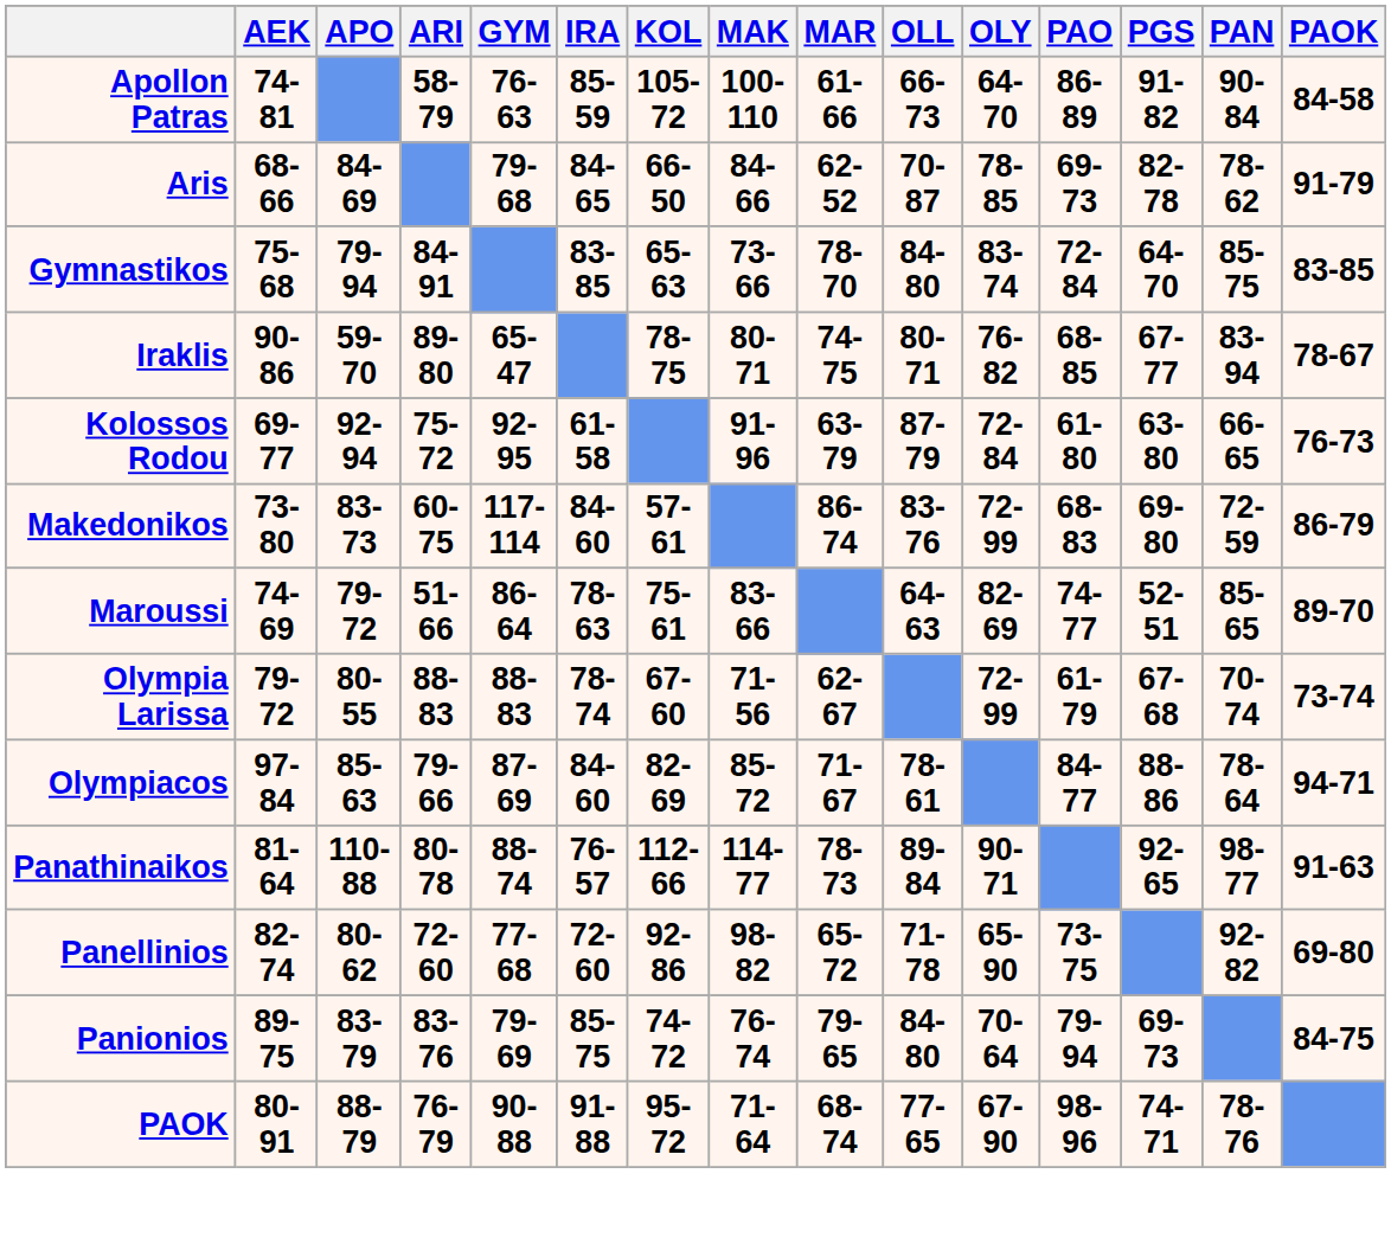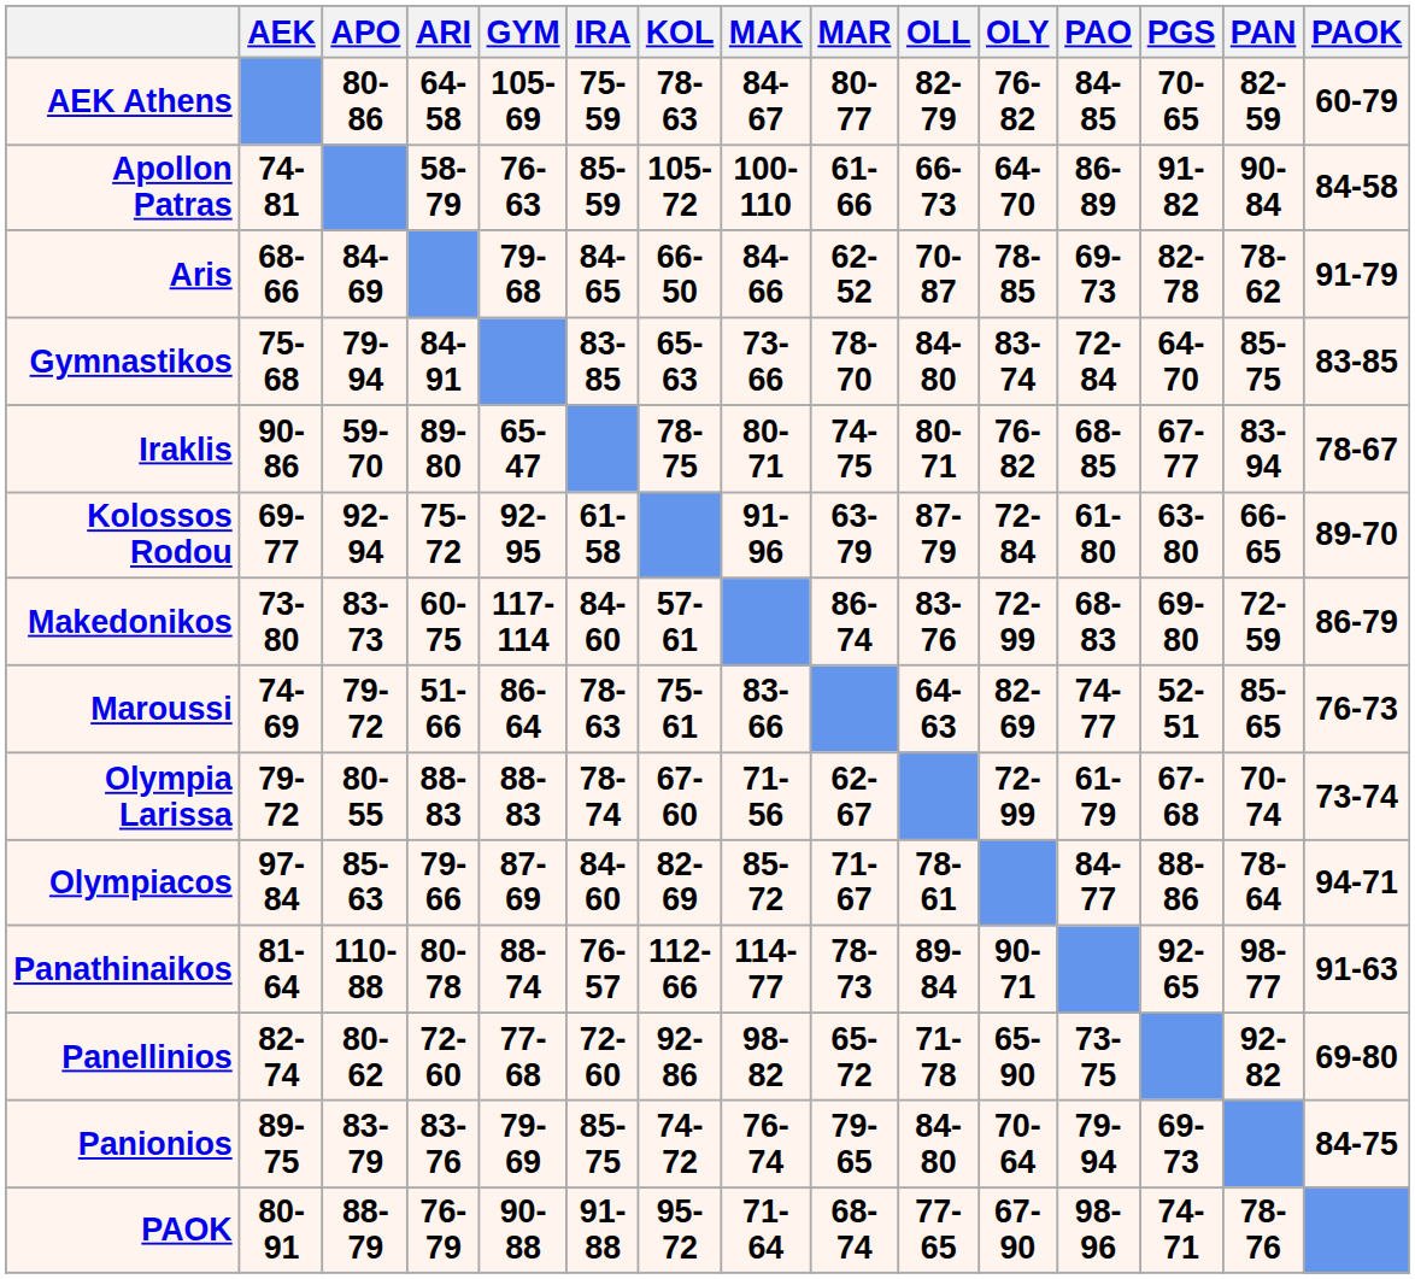 <table cellspacing="0" cellpadding="3" style="background-color: #fff5ee; font-size: 90%; text-align: center" class="wikitable">
 <tr>
 <th></th>
 <th width=40><a href='#'>AEK</a></th>
 <th width=40><a href='#'>APO</a></th>
 <th width=40><a href='#'>ARI</a></th>
 <th width=40><a href='#'>GYM</a></th>
 <th width=40><a href='#'>IRA</a></th>
 <th width=40><a href='#'>KOL</a></th>
 <th width=40><a href='#'>MAK</a></th>
 <th width=40><a href='#'>MAR</a></th>
 <th width=40><a href='#'>OLL</a></th>
 <th width=40><a href='#'>OLY</a></th>
 <th width=40><a href='#'>PAO</a></th>
 <th width=40><a href='#'>PGS</a></th>
 <th width=40><a href='#'>PAN</a></th>
 <th width=40><a href='#'>PAOK</a></th>
+</tr>
+<tr>
+<td align=right><strong><a href='#'>AEK Athens</a></strong></td>
+<td bgcolor="#6495ed"></td>
+<td><strong>80-86</strong></td>
+<td><strong>64-58</strong></td>
+<td><strong>105-69</strong></td>
+<td><strong>75-59</strong></td>
+<td><strong>78-63</strong></td>
+<td><strong>84-67</strong></td>
+<td><strong>80-77</strong></td>
+<td><strong>82-79</strong></td>
+<td><strong>76-82</strong></td>
+<td><strong>84-85</strong></td>
+<td><strong>70-65</strong></td>
+<td><strong>82-59</strong></td>
+<td><strong>60-79</strong></td>
 </tr>
 <tr>
 <td align=right><strong><a href='#'>Apollon Patras</a></strong></td>
 <td><strong>74-81</strong></td>
 <td bgcolor="#6495ed"></td>
 <td><strong>58-79</strong></td>
 <td><strong>76-63</strong></td>
 <td><strong>85-59</strong></td>
 <td><strong>105-72</strong></td>
 <td><strong>100-110</strong></td>
 <td><strong>61-66</strong></td>
 <td><strong>66-73</strong></td>
 <td><strong>64-70</strong></td>
 <td><strong>86-89</strong></td>
 <td><strong>91-82</strong></td>
 <td><strong>90-84</strong></td>
 <td><strong>84-58</strong></td>
 </tr>
 <tr>
 <td align=right><strong><a href='#'>Aris</a></strong></td>
 <td><strong>68-66</strong></td>
 <td><strong>84-69</strong></td>
 <td bgcolor="#6495ed"></td>
 <td><strong>79-68</strong></td>
 <td><strong>84-65</strong></td>
 <td><strong>66-50</strong></td>
 <td><strong>84-66</strong></td>
 <td><strong>62-52</strong></td>
 <td><strong>70-87</strong></td>
 <td><strong>78-85</strong></td>
 <td><strong>69-73</strong></td>
 <td><strong>82-78</strong></td>
 <td><strong>78-62</strong></td>
 <td><strong>91-79</strong></td>
 </tr>
 <tr>
 <td align=right><strong><a href='#'>Gymnastikos</a></strong></td>
 <td><strong>75-68</strong></td>
 <td><strong>79-94</strong></td>
 <td><strong>84-91</strong></td>
 <td bgcolor="#6495ed"></td>
 <td><strong>83-85</strong></td>
 <td><strong>65-63</strong></td>
 <td><strong>73-66</strong></td>
 <td><strong>78-70</strong></td>
 <td><strong>84-80</strong></td>
 <td><strong>83-74</strong></td>
 <td><strong>72-84</strong></td>
 <td><strong>64-70</strong></td>
 <td><strong>85-75</strong></td>
 <td><strong>83-85</strong></td>
 </tr>
 <tr>
 <td align=right><strong><a href='#'>Iraklis</a></strong></td>
 <td><strong>90-86</strong></td>
 <td><strong>59-70</strong></td>
 <td><strong>89-80</strong></td>
 <td><strong>65-47</strong></td>
 <td bgcolor="#6495ed"></td>
 <td><strong>78-75</strong></td>
 <td><strong>80-71</strong></td>
 <td><strong>74-75</strong></td>
 <td><strong>80-71</strong></td>
 <td><strong>76-82</strong></td>
 <td><strong>68-85</strong></td>
 <td><strong>67-77</strong></td>
 <td><strong>83-94</strong></td>
 <td><strong>78-67</strong></td>
 </tr>
 <tr>
 <td align=right><strong><a href='#'>Kolossos Rodou</a></strong></td>
 <td><strong>69-77</strong></td>
 <td><strong>92-94</strong></td>
 <td><strong>75-72</strong></td>
 <td><strong>92-95</strong></td>
 <td><strong>61-58</strong></td>
 <td bgcolor="#6495ed"></td>
 <td><strong>91-96</strong></td>
 <td><strong>63-79</strong></td>
 <td><strong>87-79</strong></td>
 <td><strong>72-84</strong></td>
 <td><strong>61-80</strong></td>
 <td><strong>63-80</strong></td>
 <td><strong>66-65</strong></td>
-<td><strong>76-73</strong></td>
+<td><strong>89-70</strong></td>
 </tr>
 <tr>
 <td align=right><strong><a href='#'>Makedonikos</a></strong></td>
 <td><strong>73-80</strong></td>
 <td><strong>83-73</strong></td>
 <td><strong>60-75</strong></td>
 <td><strong>117-114</strong></td>
 <td><strong>84-60</strong></td>
 <td><strong>57-61</strong></td>
 <td bgcolor="#6495ed"></td>
 <td><strong>86-74</strong></td>
 <td><strong>83-76</strong></td>
 <td><strong>72-99</strong></td>
 <td><strong>68-83</strong></td>
 <td><strong>69-80</strong></td>
 <td><strong>72-59</strong></td>
 <td><strong>86-79</strong></td>
 </tr>
 <tr>
 <td align=right><strong><a href='#'>Maroussi</a></strong></td>
 <td><strong>74-69</strong></td>
 <td><strong>79-72</strong></td>
 <td><strong>51-66</strong></td>
 <td><strong>86-64</strong></td>
 <td><strong>78-63</strong></td>
 <td><strong>75-61</strong></td>
 <td><strong>83-66</strong></td>
 <td bgcolor="#6495ed"></td>
 <td><strong>64-63</strong></td>
 <td><strong>82-69</strong></td>
 <td><strong>74-77</strong></td>
 <td><strong>52-51</strong></td>
 <td><strong>85-65</strong></td>
-<td><strong>89-70</strong></td>
+<td><strong>76-73</strong></td>
 </tr>
 <tr>
 <td align=right><strong><a href='#'>Olympia Larissa</a></strong></td>
 <td><strong>79-72</strong></td>
 <td><strong>80-55</strong></td>
 <td><strong>88-83</strong></td>
 <td><strong>88-83</strong></td>
 <td><strong>78-74</strong></td>
 <td><strong>67-60</strong></td>
 <td><strong>71-56</strong></td>
 <td><strong>62-67</strong></td>
 <td bgcolor="#6495ed"></td>
 <td><strong>72-99</strong></td>
 <td><strong>61-79</strong></td>
 <td><strong>67-68</strong></td>
 <td><strong>70-74</strong></td>
 <td><strong>73-74</strong></td>
 </tr>
 <tr>
 <td align=right><strong><a href='#'>Olympiacos</a></strong></td>
 <td><strong>97-84</strong></td>
 <td><strong>85-63</strong></td>
 <td><strong>79-66</strong></td>
 <td><strong>87-69</strong></td>
 <td><strong>84-60</strong></td>
 <td><strong>82-69</strong></td>
 <td><strong>85-72</strong></td>
 <td><strong>71-67</strong></td>
 <td><strong>78-61</strong></td>
 <td bgcolor="#6495ed"></td>
 <td><strong>84-77</strong></td>
 <td><strong>88-86</strong></td>
 <td><strong>78-64</strong></td>
 <td><strong>94-71</strong></td>
 </tr>
 <tr>
 <td align=right><strong><a href='#'>Panathinaikos</a></strong></td>
 <td><strong>81-64</strong></td>
 <td><strong>110-88</strong></td>
 <td><strong>80-78</strong></td>
 <td><strong>88-74</strong></td>
 <td><strong>76-57</strong></td>
 <td><strong>112-66</strong></td>
 <td><strong>114-77</strong></td>
 <td><strong>78-73</strong></td>
 <td><strong>89-84</strong></td>
 <td><strong>90-71</strong></td>
 <td bgcolor="#6495ed"></td>
 <td><strong>92-65</strong></td>
 <td><strong>98-77</strong></td>
 <td><strong>91-63</strong></td>
 </tr>
 <tr>
 <td align=right><strong><a href='#'>Panellinios</a></strong></td>
 <td><strong>82-74</strong></td>
 <td><strong>80-62</strong></td>
 <td><strong>72-60</strong></td>
 <td><strong>77-68</strong></td>
 <td><strong>72-60</strong></td>
 <td><strong>92-86</strong></td>
 <td><strong>98-82</strong></td>
 <td><strong>65-72</strong></td>
 <td><strong>71-78</strong></td>
 <td><strong>65-90</strong></td>
 <td><strong>73-75</strong></td>
 <td bgcolor="#6495ed"></td>
 <td><strong>92-82</strong></td>
 <td><strong>69-80</strong></td>
 </tr>
 <tr>
 <td align=right><strong><a href='#'>Panionios</a></strong></td>
 <td><strong>89-75</strong></td>
 <td><strong>83-79</strong></td>
 <td><strong>83-76</strong></td>
 <td><strong>79-69</strong></td>
 <td><strong>85-75</strong></td>
 <td><strong>74-72</strong></td>
 <td><strong>76-74</strong></td>
 <td><strong>79-65</strong></td>
 <td><strong>84-80</strong></td>
 <td><strong>70-64</strong></td>
 <td><strong>79-94</strong></td>
 <td><strong>69-73</strong></td>
 <td bgcolor="#6495ed"></td>
 <td><strong>84-75</strong></td>
 </tr>
 <tr>
 <td align=right><strong><a href='#'>PAOK</a></strong></td>
 <td><strong>80-91</strong></td>
 <td><strong>88-79</strong></td>
 <td><strong>76-79</strong></td>
 <td><strong>90-88</strong></td>
 <td><strong>91-88</strong></td>
 <td><strong>95-72</strong></td>
 <td><strong>71-64</strong></td>
 <td><strong>68-74</strong></td>
 <td><strong>77-65</strong></td>
 <td><strong>67-90</strong></td>
 <td><strong>98-96</strong></td>
 <td><strong>74-71</strong></td>
 <td><strong>78-76</strong></td>
 <td bgcolor="#6495ed"></td>
 </tr>
 </table>
